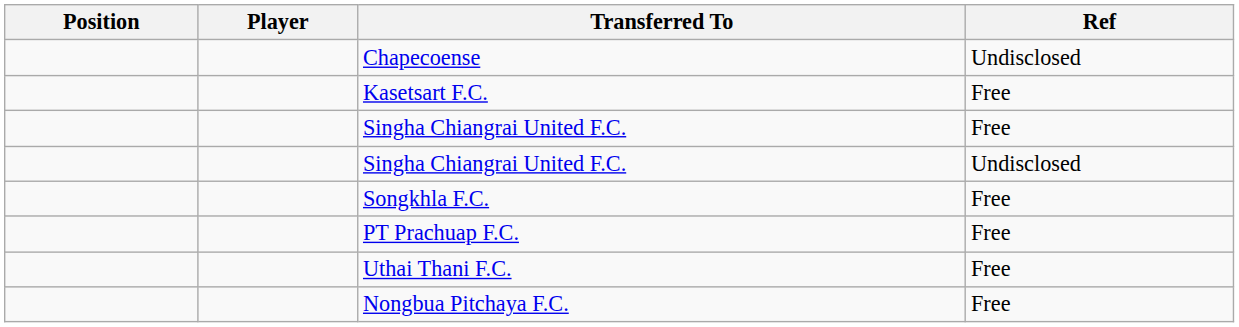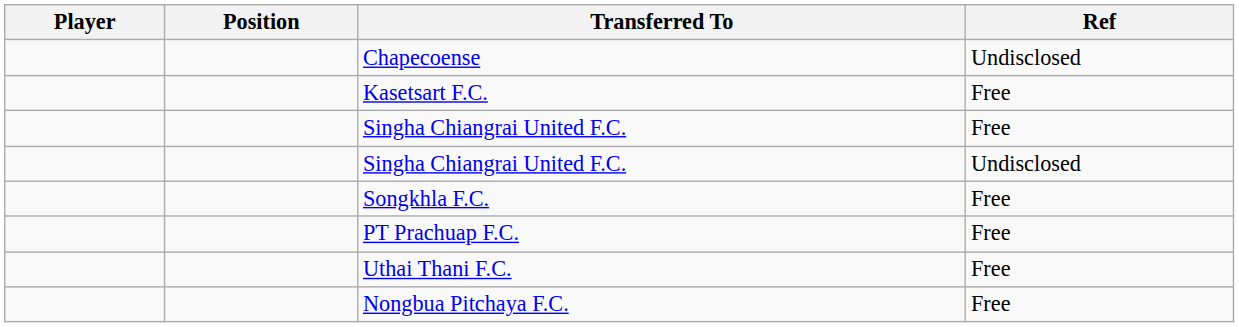 <table class="wikitable sortable" style="width:70%; text-align:center; font-size:100%; text-align:left;">
 <tr>
+<th><strong>Player</strong></th>
 <th><strong>Position</strong></th>
-<th><strong>Player</strong></th>
 <th><strong>Transferred To</strong></th>
 <th><strong>Ref</strong></th>
 </tr>
 <tr>
 <td></td>
 <td></td>
 <td> <a href='#'>Chapecoense</a></td>
 <td>Undisclosed </td>
 </tr>
 <tr>
 <td></td>
 <td></td>
 <td> <a href='#'>Kasetsart F.C.</a></td>
 <td>Free</td>
 </tr>
 <tr>
 <td></td>
 <td></td>
 <td> <a href='#'>Singha Chiangrai United F.C.</a></td>
 <td>Free</td>
 </tr>
 <tr>
 <td></td>
 <td></td>
 <td> <a href='#'>Singha Chiangrai United F.C.</a></td>
 <td>Undisclosed</td>
 </tr>
 <tr>
 <td></td>
 <td></td>
 <td> <a href='#'>Songkhla F.C.</a></td>
 <td>Free</td>
 </tr>
 <tr>
 <td></td>
 <td></td>
 <td> <a href='#'>PT Prachuap F.C.</a></td>
 <td>Free</td>
 </tr>
 <tr>
 <td></td>
 <td></td>
 <td> <a href='#'>Uthai Thani F.C.</a></td>
 <td>Free</td>
 </tr>
 <tr>
 <td></td>
 <td></td>
 <td> <a href='#'>Nongbua Pitchaya F.C.</a></td>
 <td>Free</td>
 </tr>
 </table>
